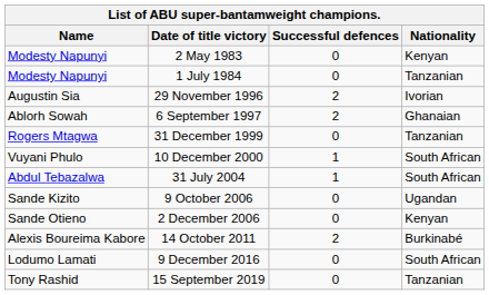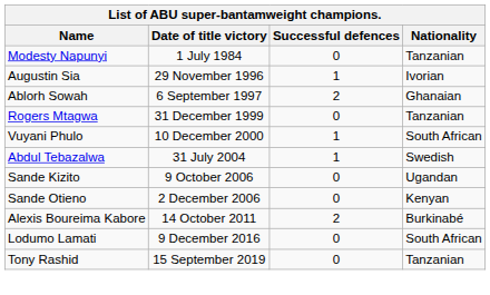 <table class="wikitable">
 <tr>
 <th colspan=4>List of ABU super-bantamweight champions.</th>
 </tr>
 <tr>
 <th>Name</th>
 <th>Date of title victory</th>
 <th>Successful defences</th>
 <th>Nationality</th>
 </tr>
 <tr align=center>
 <td align=left><a href='#'>Modesty Napunyi</a></td>
-<td>2 May 1983</td>
-<td>0</td>
-<td align=left> Kenyan</td>
-</tr>
-<tr align=center>
-<td align=left><a href='#'>Modesty Napunyi</a></td>
 <td>1 July 1984</td>
 <td>0</td>
 <td align=left> Tanzanian</td>
 </tr>
 <tr align=center>
 <td align=left>Augustin Sia</td>
 <td>29 November 1996</td>
-<td>2</td>
+<td>1</td>
 <td align=left> Ivorian</td>
 </tr>
 <tr align=center>
 <td align=left>Ablorh Sowah</td>
 <td>6 September 1997</td>
 <td>2</td>
 <td align=left> Ghanaian</td>
 </tr>
 <tr align=center>
 <td align=left><a href='#'>Rogers Mtagwa</a></td>
 <td>31 December 1999</td>
 <td>0</td>
 <td align=left> Tanzanian</td>
 </tr>
 <tr align=center>
 <td align=left>Vuyani Phulo</td>
 <td>10 December 2000</td>
 <td>1</td>
 <td align=left> South African</td>
 </tr>
 <tr align=center>
 <td align=left><a href='#'>Abdul Tebazalwa</a></td>
 <td>31 July 2004</td>
 <td>1</td>
-<td align=left> South African</td>
+<td align=left> Swedish</td>
 </tr>
 <tr align=center>
 <td align=left>Sande Kizito</td>
 <td>9 October 2006</td>
 <td>0</td>
 <td align=left> Ugandan</td>
 </tr>
 <tr align=center>
 <td align=left>Sande Otieno</td>
 <td>2 December 2006</td>
 <td>0</td>
 <td align=left> Kenyan</td>
 </tr>
 <tr align=center>
 <td align=left>Alexis Boureima Kabore</td>
 <td>14 October 2011</td>
 <td>2</td>
 <td align=left> Burkinabé</td>
 </tr>
 <tr align=center>
 <td align=left>Lodumo Lamati</td>
 <td>9 December 2016</td>
 <td>0</td>
 <td align=left> South African</td>
 </tr>
 <tr align=center>
 <td align=left>Tony Rashid</td>
 <td>15 September 2019</td>
 <td>0</td>
 <td align=left> Tanzanian</td>
 </tr>
 </table>
